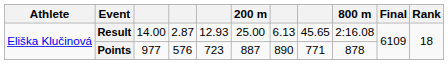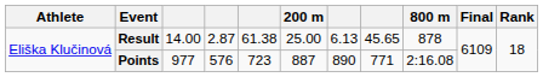 <table class="wikitable" style="font-size:90%">
 <tr>
 <th>Athlete</th>
 <th>Event</th>
 <th></th>
 <th></th>
 <th></th>
 <th>200 m</th>
 <th></th>
 <th></th>
 <th>800 m</th>
 <th>Final</th>
 <th>Rank</th>
 </tr>
 <tr align=center>
 <td rowspan=2 align=left><a href='#'>Eliška Klučinová</a></td>
 <th style="font-size:95%">Result</th>
 <td>14.00</td>
 <td>2.87</td>
-<td>12.93</td>
+<td>61.38</td>
 <td>25.00</td>
 <td>6.13</td>
 <td>45.65</td>
-<td>2:16.08</td>
+<td>878</td>
 <td rowspan=2>6109</td>
 <td rowspan=2>18</td>
 </tr>
 <tr align=center>
 <th style="font-size:95%">Points</th>
 <td>977</td>
 <td>576</td>
 <td>723</td>
 <td>887</td>
 <td>890</td>
 <td>771</td>
-<td>878</td>
+<td>2:16.08</td>
 </tr>
 </table>
